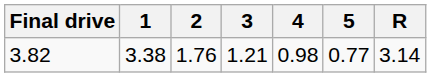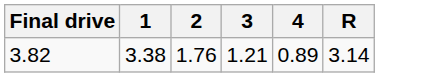 <table class=wikitable>
 <tr>
 <th>Final drive</th>
 <th>1</th>
 <th>2</th>
 <th>3</th>
 <th>4</th>
-<th>5</th>
 <th>R</th>
 </tr>
 <tr>
 <td>3.82</td>
 <td>3.38</td>
 <td>1.76</td>
 <td>1.21</td>
-<td>0.98</td>
-<td>0.77</td>
+<td>0.89</td>
 <td>3.14</td>
 </tr>
 </table>
